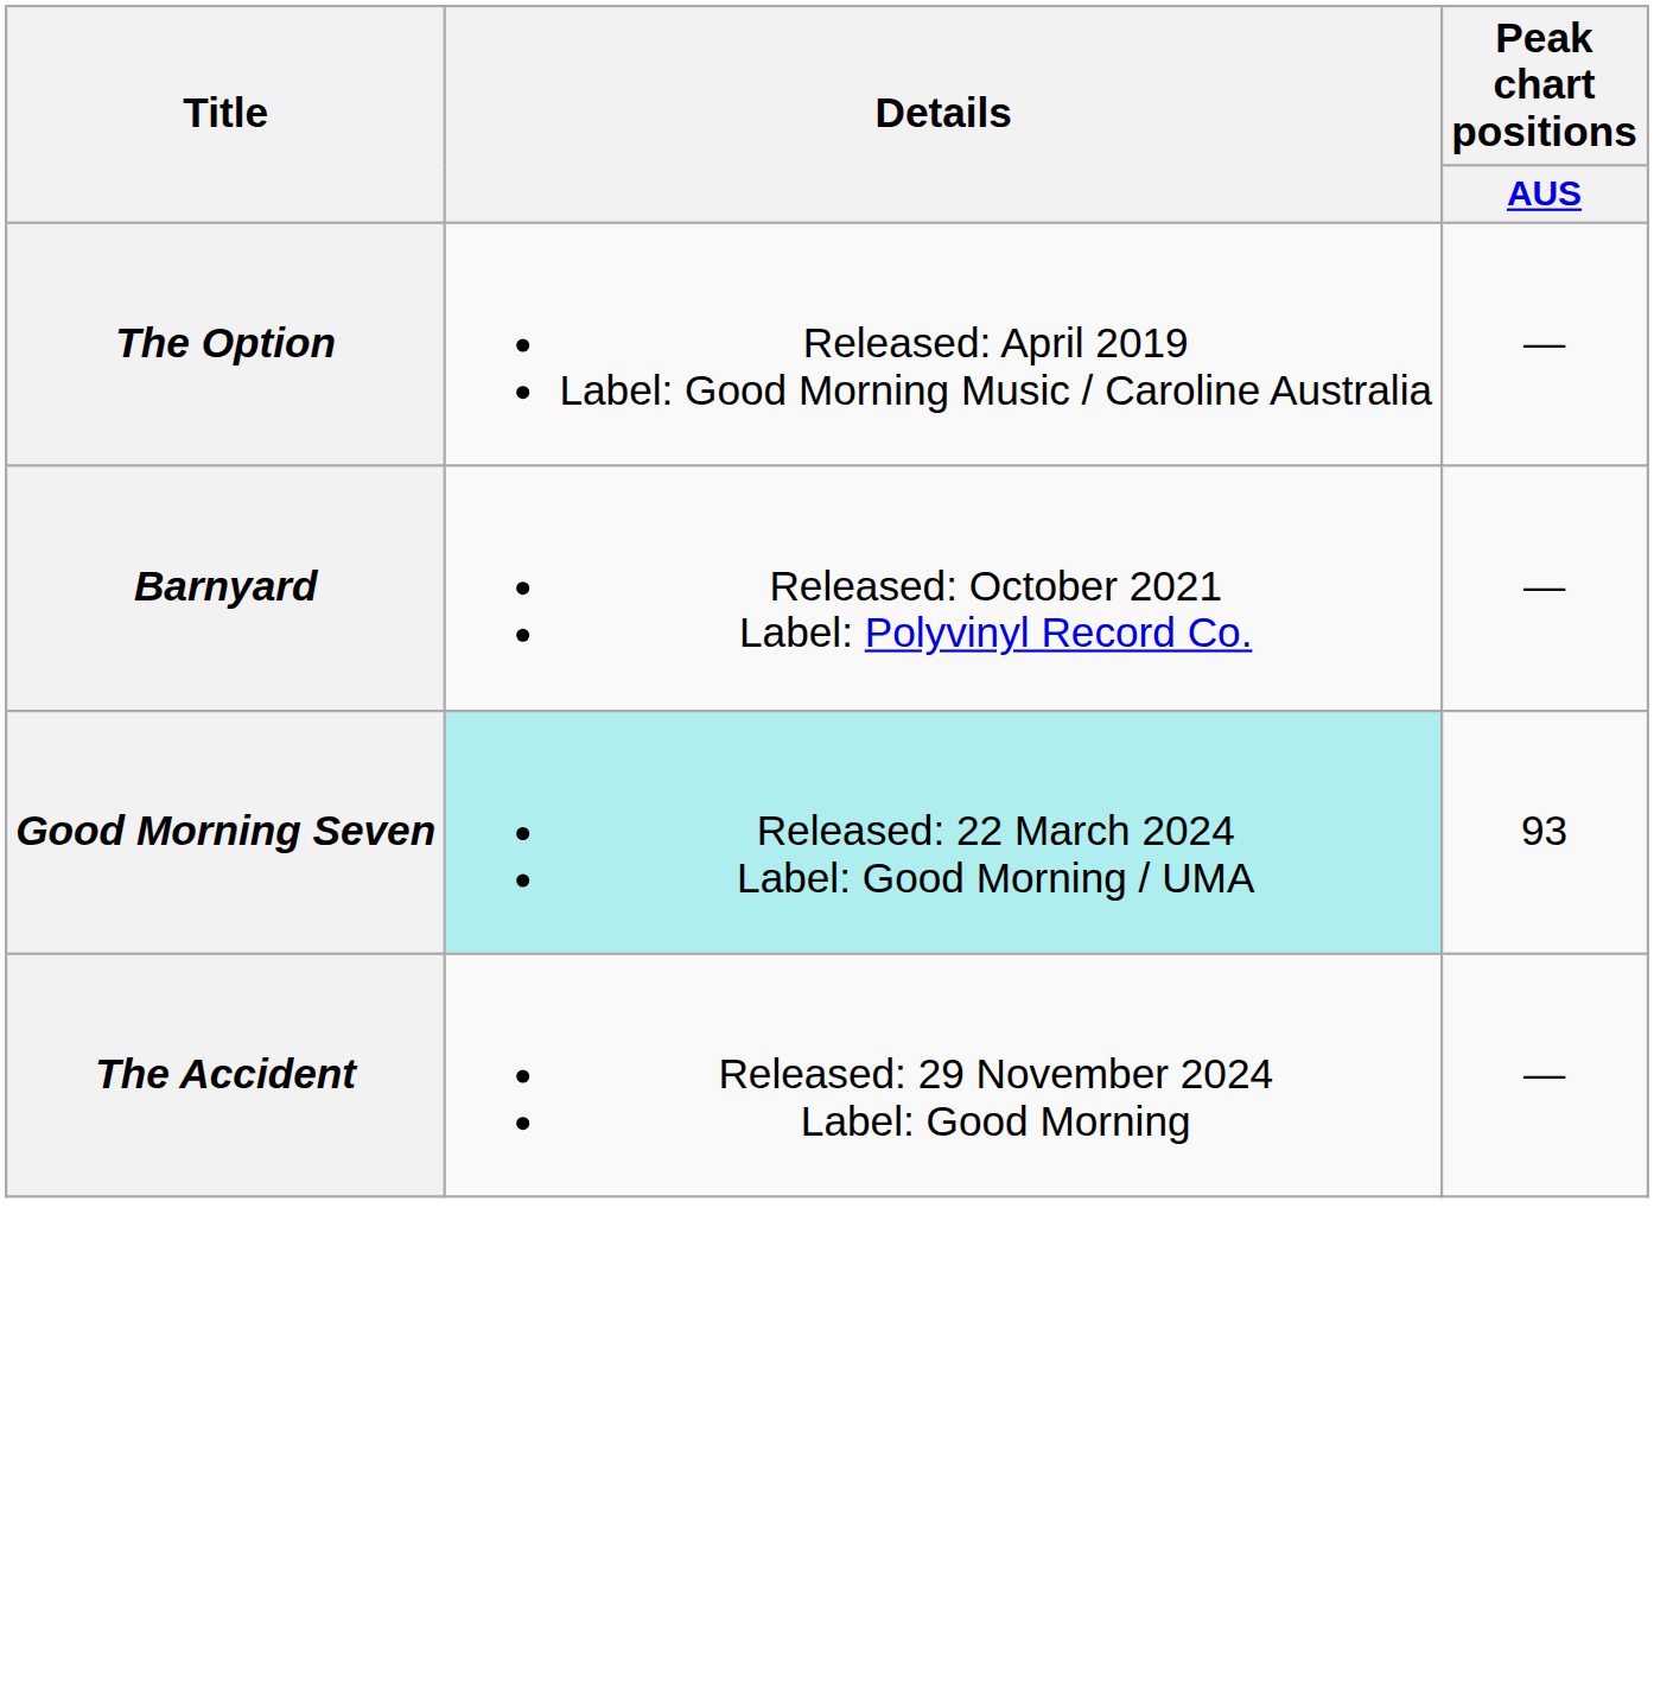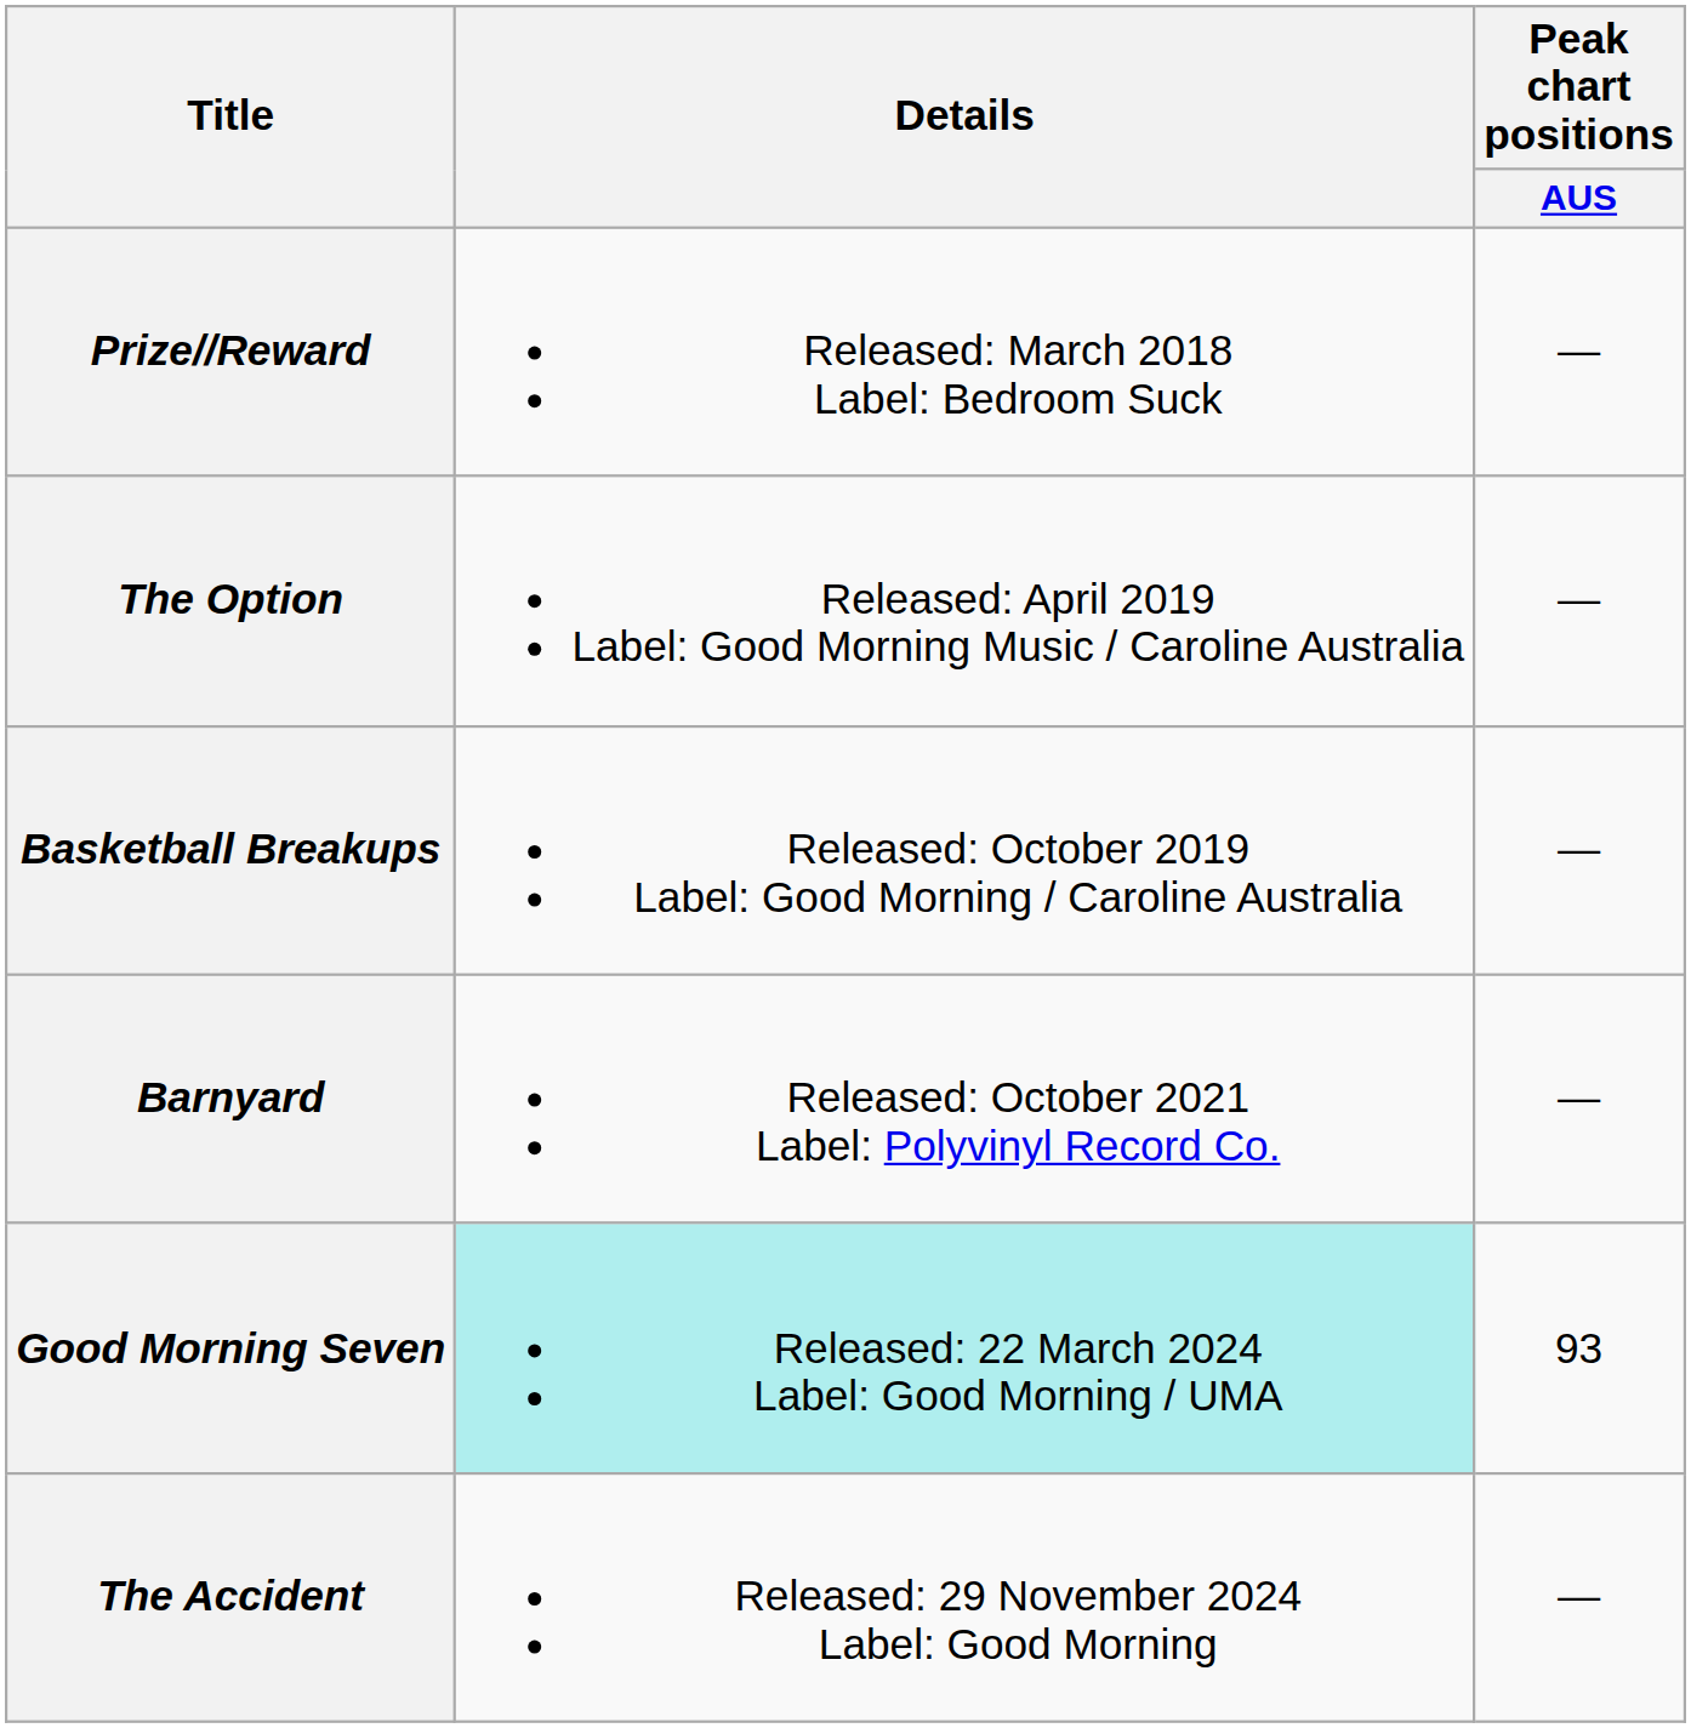 <table class="wikitable plainrowheaders" style="text-align:center;">
 <tr>
 <th scope="col" rowspan="2">Title</th>
 <th scope="col" rowspan="2">Details</th>
 <th scope="col" colspan="1">Peak chart positions</th>
 </tr>
 <tr>
 <th scope="col" style="width:3em;font-size:85%;"><a href='#'>AUS</a><br></th>
 </tr>
 <tr>
+<th scope="row"><em>Prize//Reward</em></th>
+<td><br><ul><li>Released: March 2018</li><li>Label: Bedroom Suck</li></ul></td>
+<td>—</td>
+</tr>
+<tr>
 <th scope="row"><em>The Option</em></th>
 <td><br><ul><li>Released: April 2019</li><li>Label: Good Morning Music / Caroline Australia</li></ul></td>
+<td>—</td>
+</tr>
+<tr>
+<th scope="row"><em>Basketball Breakups</em></th>
+<td><br><ul><li>Released: October 2019</li><li>Label: Good Morning / Caroline Australia</li></ul></td>
 <td>—</td>
 </tr>
 <tr>
 <th scope="row"><em>Barnyard</em></th>
 <td><br><ul><li>Released: October 2021</li><li>Label: <a href='#'>Polyvinyl Record Co.</a></li></ul></td>
 <td>—</td>
 </tr>
 <tr>
 <th scope="row"><em>Good Morning Seven</em></th>
 <td style="background: paleturquoise;"><br><ul><li>Released: 22 March 2024</li><li>Label: Good Morning / UMA</li></ul></td>
 <td>93</td>
 </tr>
 <tr>
 <th scope="row"><em>The Accident</em></th>
 <td><br><ul><li>Released: 29 November 2024</li><li>Label: Good Morning</li></ul></td>
 <td>—</td>
 </tr>
 </table>
